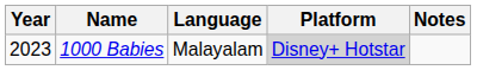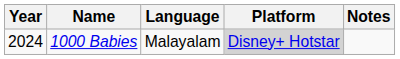 <table class="wikitable sortable">
 <tr>
 <th scope="col">Year</th>
 <th scope="col">Name</th>
 <th scope="col">Language</th>
 <th scope="col">Platform</th>
 <th class="unsortable" scope="col">Notes</th>
 </tr>
 <tr>
-<td>2023</td>
+<td>2024</td>
 <td><em><a href='#'>1000 Babies</a></em></td>
 <td>Malayalam</td>
 <td style="background: lightgrey;"><a href='#'>Disney+ Hotstar</a></td>
 <td></td>
 </tr>
 </table>
